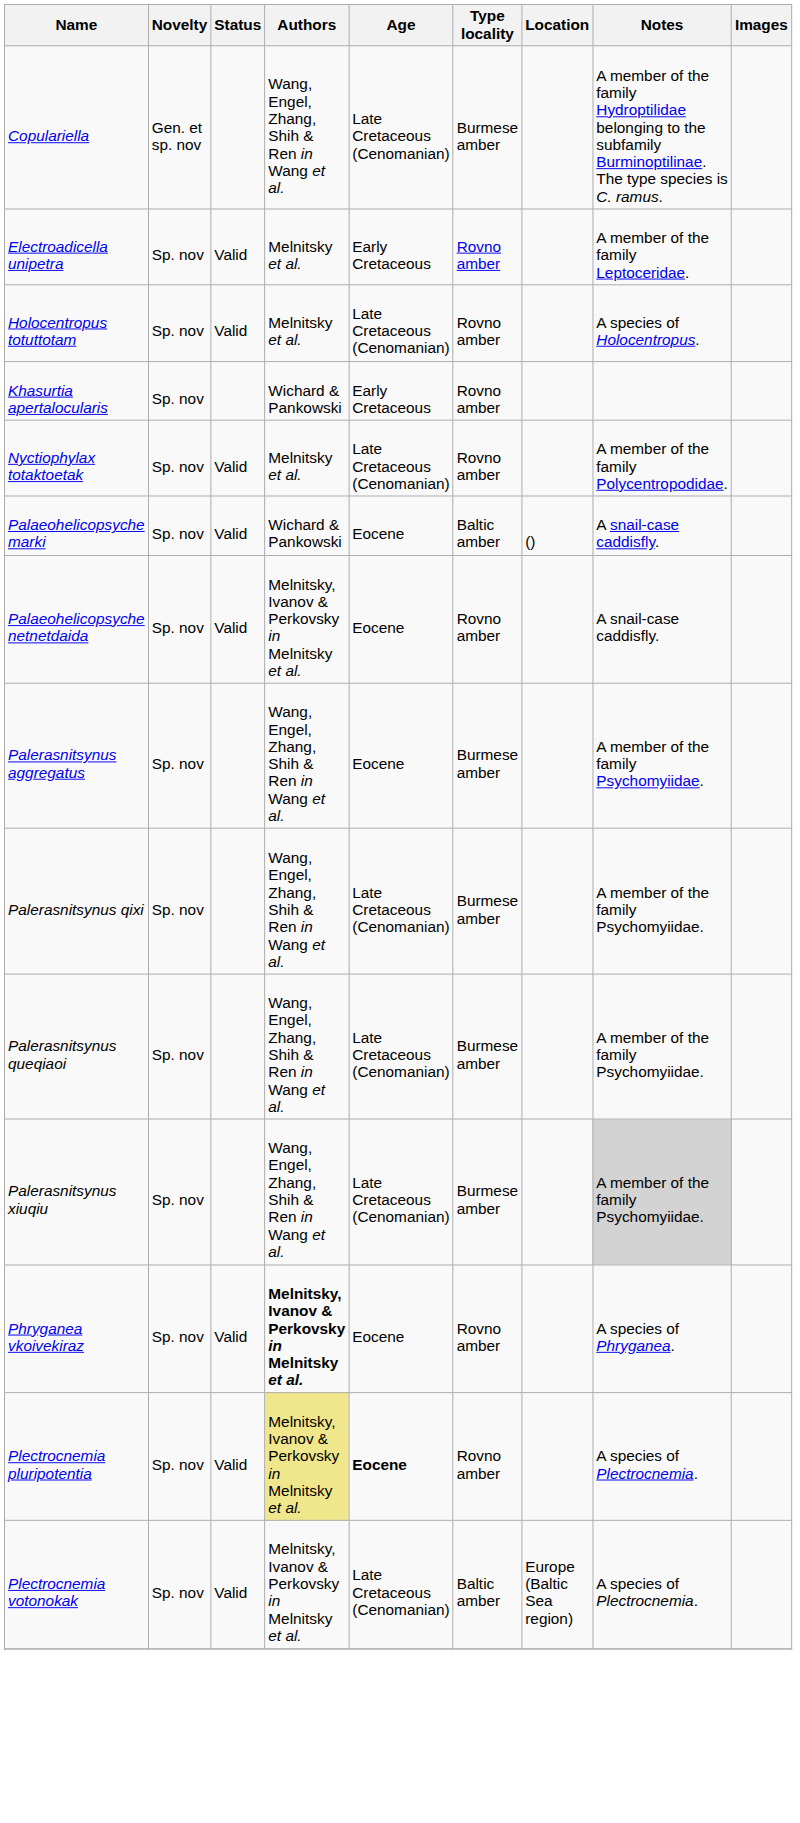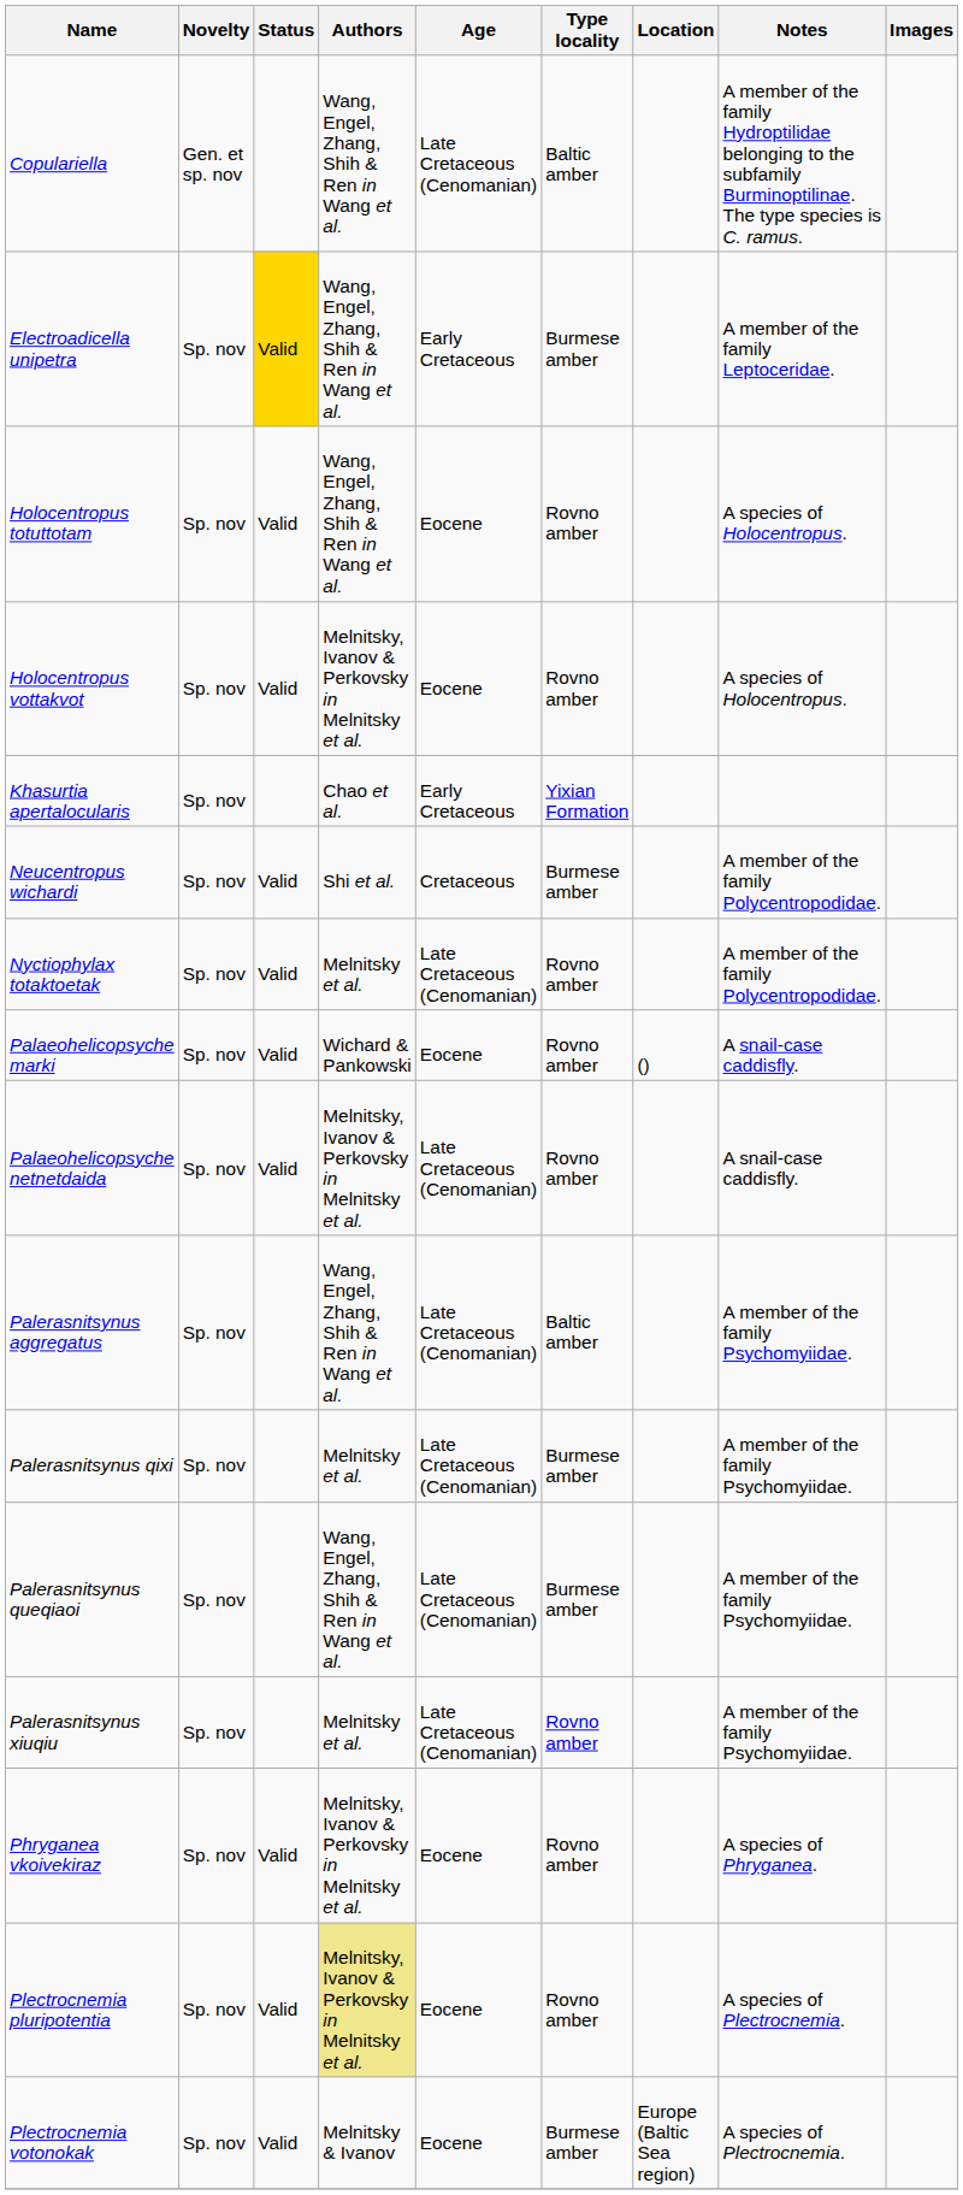 <table class="wikitable sortable" align="center" width="75%">
 <tr>
 <th>Name</th>
 <th>Novelty</th>
 <th>Status</th>
 <th>Authors</th>
 <th>Age</th>
 <th>Type locality</th>
 <th>Location</th>
 <th>Notes</th>
 <th>Images</th>
 </tr>
 <tr>
 <td><br><em><a href='#'>Copulariella</a></em></td>
 <td><br>Gen. et sp. nov</td>
 <td></td>
 <td><br>Wang, Engel, Zhang, Shih & Ren <em>in</em> Wang <em>et al.</em></td>
 <td><br>Late Cretaceous (Cenomanian)</td>
-<td><br>Burmese amber</td>
+<td><br>Baltic amber</td>
 <td><br></td>
 <td><br>A member of the family <a href='#'>Hydroptilidae</a> belonging to the subfamily <a href='#'>Burminoptilinae</a>. The type species is <em>C. ramus</em>.</td>
 <td></td>
 </tr>
 <tr>
 <td><br><em><a href='#'>Electroadicella unipetra</a></em></td>
 <td><br>Sp. nov</td>
-<td><br>Valid</td>
-<td><br>Melnitsky <em>et al.</em></td>
+<td style="background: gold;"><br>Valid</td>
+<td><br>Wang, Engel, Zhang, Shih & Ren <em>in</em> Wang <em>et al.</em></td>
 <td><br>Early Cretaceous</td>
-<td><br><a href='#'>Rovno amber</a></td>
+<td><br>Burmese amber</td>
 <td><br></td>
 <td><br>A member of the family <a href='#'>Leptoceridae</a>.</td>
 <td></td>
 </tr>
 <tr>
 <td><br><em><a href='#'>Holocentropus totuttotam</a></em></td>
 <td><br>Sp. nov</td>
 <td><br>Valid</td>
-<td><br>Melnitsky <em>et al.</em></td>
-<td><br>Late Cretaceous (Cenomanian)</td>
+<td><br>Wang, Engel, Zhang, Shih & Ren <em>in</em> Wang <em>et al.</em></td>
+<td><br>Eocene</td>
 <td><br>Rovno amber</td>
 <td><br></td>
 <td><br>A species of <em><a href='#'>Holocentropus</a></em>.</td>
 <td></td>
 </tr>
 <tr>
+<td><br><em><a href='#'>Holocentropus vottakvot</a></em></td>
+<td><br>Sp. nov</td>
+<td><br>Valid</td>
+<td><br>Melnitsky, Ivanov & Perkovsky <em>in</em> Melnitsky <em>et al.</em></td>
+<td><br>Eocene</td>
+<td><br>Rovno amber</td>
+<td><br></td>
+<td><br>A species of <em>Holocentropus</em>.</td>
+<td></td>
+</tr>
+<tr>
 <td><br><em><a href='#'>Khasurtia apertalocularis</a></em></td>
 <td><br>Sp. nov</td>
 <td></td>
-<td><br>Wichard & Pankowski</td>
+<td><br>Chao <em>et al.</em></td>
 <td><br>Early Cretaceous</td>
-<td><br>Rovno amber</td>
+<td><br><a href='#'>Yixian Formation</a></td>
 <td><br></td>
 <td></td>
+<td></td>
+</tr>
+<tr>
+<td><br><em><a href='#'>Neucentropus wichardi</a></em></td>
+<td><br>Sp. nov</td>
+<td><br>Valid</td>
+<td><br>Shi <em>et al.</em></td>
+<td><br>Cretaceous</td>
+<td><br>Burmese amber</td>
+<td><br></td>
+<td><br>A member of the family <a href='#'>Polycentropodidae</a>.</td>
 <td></td>
 </tr>
 <tr>
 <td><br><em><a href='#'>Nyctiophylax totaktoetak</a></em></td>
 <td><br>Sp. nov</td>
 <td><br>Valid</td>
 <td><br>Melnitsky <em>et al.</em></td>
 <td><br>Late Cretaceous (Cenomanian)</td>
 <td><br>Rovno amber</td>
 <td><br></td>
 <td><br>A member of the family <a href='#'>Polycentropodidae</a>.</td>
 <td></td>
 </tr>
 <tr>
 <td><br><em><a href='#'>Palaeohelicopsyche marki</a></em></td>
 <td><br>Sp. nov</td>
 <td><br>Valid</td>
 <td><br>Wichard & Pankowski</td>
 <td><br>Eocene</td>
-<td><br>Baltic amber</td>
+<td><br>Rovno amber</td>
 <td><br><br>()</td>
 <td><br>A <a href='#'>snail-case caddisfly</a>.</td>
 <td></td>
 </tr>
 <tr>
 <td><br><em><a href='#'>Palaeohelicopsyche netnetdaida</a></em></td>
 <td><br>Sp. nov</td>
 <td><br>Valid</td>
 <td><br>Melnitsky, Ivanov & Perkovsky <em>in</em> Melnitsky <em>et al.</em></td>
-<td><br>Eocene</td>
+<td><br>Late Cretaceous (Cenomanian)</td>
 <td><br>Rovno amber</td>
 <td><br></td>
 <td><br>A snail-case caddisfly.</td>
 <td></td>
 </tr>
 <tr>
 <td><br><em><a href='#'>Palerasnitsynus aggregatus</a></em></td>
 <td><br>Sp. nov</td>
 <td></td>
 <td><br>Wang, Engel, Zhang, Shih & Ren <em>in</em> Wang <em>et al.</em></td>
-<td><br>Eocene</td>
-<td><br>Burmese amber</td>
+<td><br>Late Cretaceous (Cenomanian)</td>
+<td><br>Baltic amber</td>
 <td><br></td>
 <td><br>A member of the family <a href='#'>Psychomyiidae</a>.</td>
 <td></td>
 </tr>
 <tr>
 <td><br><em>Palerasnitsynus qixi</em></td>
 <td><br>Sp. nov</td>
 <td></td>
-<td><br>Wang, Engel, Zhang, Shih & Ren <em>in</em> Wang <em>et al.</em></td>
+<td><br>Melnitsky <em>et al.</em></td>
 <td><br>Late Cretaceous (Cenomanian)</td>
 <td><br>Burmese amber</td>
 <td><br></td>
 <td><br>A member of the family Psychomyiidae.</td>
 <td></td>
 </tr>
 <tr>
 <td><br><em>Palerasnitsynus queqiaoi</em></td>
 <td><br>Sp. nov</td>
 <td></td>
 <td><br>Wang, Engel, Zhang, Shih & Ren <em>in</em> Wang <em>et al.</em></td>
 <td><br>Late Cretaceous (Cenomanian)</td>
 <td><br>Burmese amber</td>
 <td><br></td>
 <td><br>A member of the family Psychomyiidae.</td>
 <td></td>
 </tr>
 <tr>
 <td><br><em>Palerasnitsynus xiuqiu</em></td>
 <td><br>Sp. nov</td>
 <td></td>
-<td><br>Wang, Engel, Zhang, Shih & Ren <em>in</em> Wang <em>et al.</em></td>
+<td><br>Melnitsky <em>et al.</em></td>
 <td><br>Late Cretaceous (Cenomanian)</td>
-<td><br>Burmese amber</td>
+<td><br><a href='#'>Rovno amber</a></td>
 <td><br></td>
-<td style="background: lightgrey;"><br>A member of the family Psychomyiidae.</td>
+<td><br>A member of the family Psychomyiidae.</td>
 <td></td>
 </tr>
 <tr>
 <td><br><em><a href='#'>Phryganea vkoivekiraz</a></em></td>
 <td><br>Sp. nov</td>
 <td><br>Valid</td>
-<td><strong><br>Melnitsky, Ivanov & Perkovsky <em>in</em> Melnitsky <em>et al.</em></strong></td>
+<td><br>Melnitsky, Ivanov & Perkovsky <em>in</em> Melnitsky <em>et al.</em></td>
 <td><br>Eocene</td>
 <td><br>Rovno amber</td>
 <td><br></td>
 <td><br>A species of <em><a href='#'>Phryganea</a></em>.</td>
 <td></td>
 </tr>
 <tr>
 <td><br><em><a href='#'>Plectrocnemia pluripotentia</a></em></td>
 <td><br>Sp. nov</td>
 <td><br>Valid</td>
 <td style="background: khaki;"><br>Melnitsky, Ivanov & Perkovsky <em>in</em> Melnitsky <em>et al.</em></td>
-<td><strong><br>Eocene</strong></td>
+<td><br>Eocene</td>
 <td><br>Rovno amber</td>
 <td><br></td>
 <td><br>A species of <em><a href='#'>Plectrocnemia</a></em>.</td>
 <td></td>
 </tr>
 <tr>
 <td><br><em><a href='#'>Plectrocnemia votonokak</a></em></td>
 <td><br>Sp. nov</td>
 <td><br>Valid</td>
-<td><br>Melnitsky, Ivanov & Perkovsky <em>in</em> Melnitsky <em>et al.</em></td>
-<td><br>Late Cretaceous (Cenomanian)</td>
-<td><br>Baltic amber</td>
+<td><br>Melnitsky & Ivanov</td>
+<td><br>Eocene</td>
+<td><br>Burmese amber</td>
 <td><br>Europe (Baltic Sea region)</td>
 <td><br>A species of <em>Plectrocnemia</em>.</td>
 <td></td>
 </tr>
 <tr>
 </tr>
 </table>
